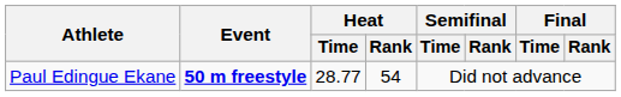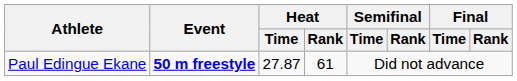 <table class=wikitable style="font-size:90%">
 <tr>
 <th rowspan="2">Athlete</th>
 <th rowspan="2">Event</th>
 <th colspan="2">Heat</th>
 <th colspan="2">Semifinal</th>
 <th colspan="2">Final</th>
 </tr>
 <tr style="font-size:95%">
 <th>Time</th>
 <th>Rank</th>
 <th>Time</th>
 <th>Rank</th>
 <th>Time</th>
 <th>Rank</th>
 </tr>
 <tr align=center>
 <td align=left><a href='#'>Paul Edingue Ekane</a></td>
 <td align=left><strong><a href='#'>50 m freestyle</a></strong></td>
-<td>28.77</td>
-<td>54</td>
+<td>27.87</td>
+<td>61</td>
 <td colspan=4>Did not advance</td>
 </tr>
 </table>
